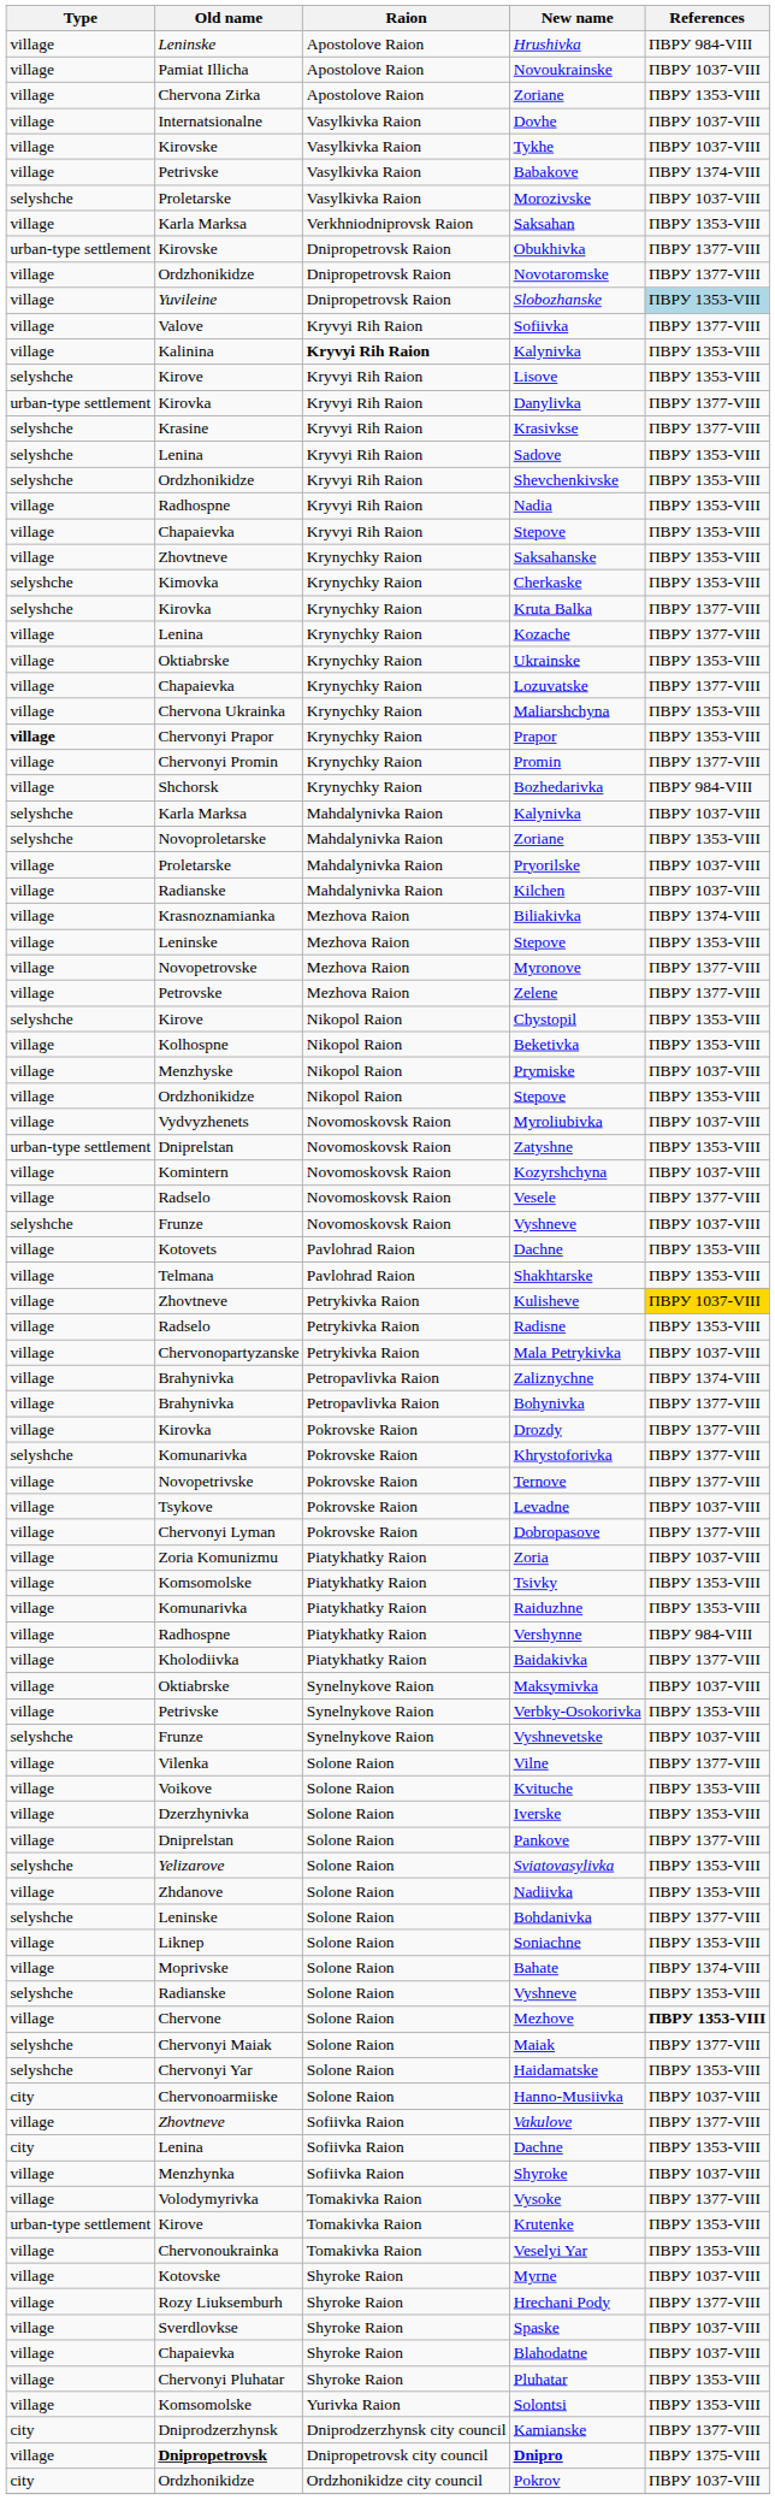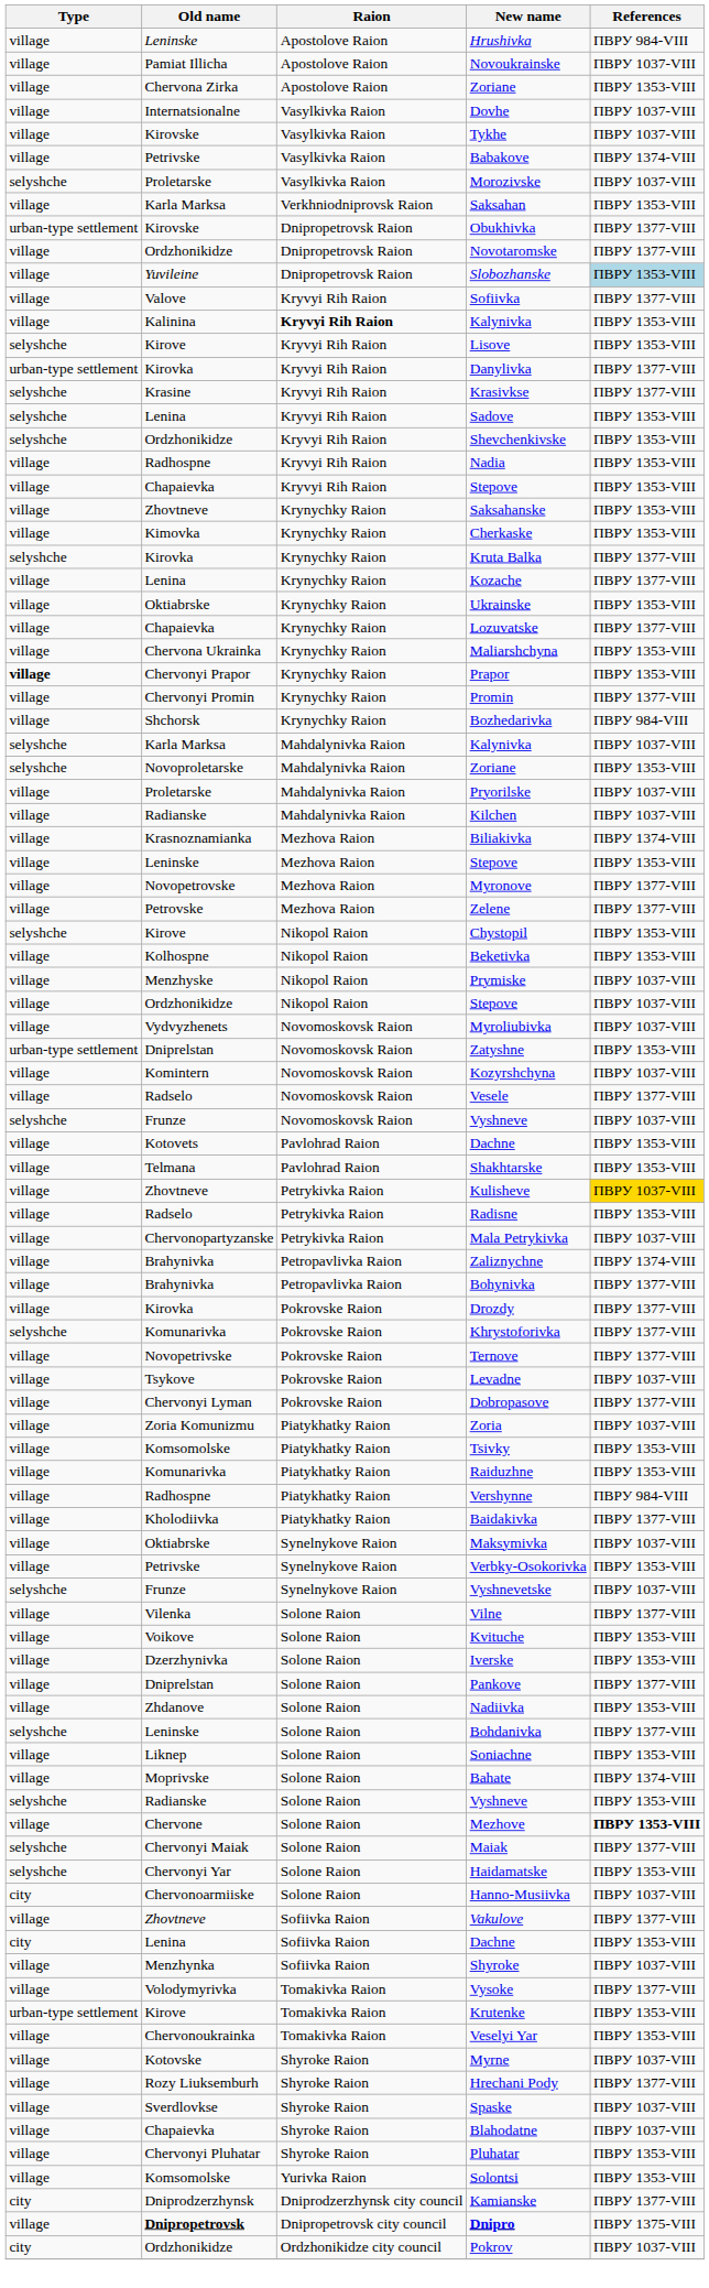 <table class="wikitable sortable" style="margin:auto;">
 <tr>
 <th>Type</th>
 <th>Old name</th>
 <th>Raion</th>
 <th>New name</th>
 <th>References</th>
 </tr>
 <tr>
 <td>village</td>
 <td><em>Leninske</em></td>
 <td>Apostolove Raion</td>
 <td><em><a href='#'>Hrushivka</a></em></td>
 <td>ПВРУ 984-VIII</td>
 </tr>
 <tr>
 <td>village</td>
 <td>Pamiat Illicha</td>
 <td>Apostolove Raion</td>
 <td><a href='#'>Novoukrainske</a></td>
 <td>ПВРУ 1037-VIII</td>
 </tr>
 <tr>
 <td>village</td>
 <td>Chervona Zirka</td>
 <td>Apostolove Raion</td>
 <td><a href='#'>Zoriane</a></td>
 <td>ПВРУ 1353-VIII</td>
 </tr>
 <tr>
 <td>village</td>
 <td>Internatsionalne</td>
 <td>Vasylkivka Raion</td>
 <td><a href='#'>Dovhe</a></td>
 <td>ПВРУ 1037-VIII</td>
 </tr>
 <tr>
 <td>village</td>
 <td>Kirovske</td>
 <td>Vasylkivka Raion</td>
 <td><a href='#'>Tykhe</a></td>
 <td>ПВРУ 1037-VIII</td>
 </tr>
 <tr>
 <td>village</td>
 <td>Petrivske</td>
 <td>Vasylkivka Raion</td>
 <td><a href='#'>Babakove</a></td>
 <td>ПВРУ 1374-VIII</td>
 </tr>
 <tr>
 <td>selyshche</td>
 <td>Proletarske</td>
 <td>Vasylkivka Raion</td>
 <td><a href='#'>Morozivske</a></td>
 <td>ПВРУ 1037-VIII</td>
 </tr>
 <tr>
 <td>village</td>
 <td>Karla Marksa</td>
 <td>Verkhniodniprovsk Raion</td>
 <td><a href='#'>Saksahan</a></td>
 <td>ПВРУ 1353-VIII</td>
 </tr>
 <tr>
 <td>urban-type settlement</td>
 <td>Kirovske</td>
 <td>Dnipropetrovsk Raion</td>
 <td><a href='#'>Obukhivka</a></td>
 <td>ПВРУ 1377-VIII</td>
 </tr>
 <tr>
 <td>village</td>
 <td>Ordzhonikidze</td>
 <td>Dnipropetrovsk Raion</td>
 <td><a href='#'>Novotaromske</a></td>
 <td>ПВРУ 1377-VIII</td>
 </tr>
 <tr>
 <td>village</td>
 <td><em>Yuvileine</em></td>
 <td>Dnipropetrovsk Raion</td>
 <td><em><a href='#'>Slobozhanske</a></em></td>
 <td style="background: lightblue;">ПВРУ 1353-VIII</td>
 </tr>
 <tr>
 <td>village</td>
 <td>Valove</td>
 <td>Kryvyi Rih Raion</td>
 <td><a href='#'>Sofiivka</a></td>
 <td>ПВРУ 1377-VIII</td>
 </tr>
 <tr>
 <td>village</td>
 <td>Kalinina</td>
 <td><strong>Kryvyi Rih Raion</strong></td>
 <td><a href='#'>Kalynivka</a></td>
 <td>ПВРУ 1353-VIII</td>
 </tr>
 <tr>
 <td>selyshche</td>
 <td>Kirove</td>
 <td>Kryvyi Rih Raion</td>
 <td><a href='#'>Lisove</a></td>
 <td>ПВРУ 1353-VIII</td>
 </tr>
 <tr>
 <td>urban-type settlement</td>
 <td>Kirovka</td>
 <td>Kryvyi Rih Raion</td>
 <td><a href='#'>Danylivka</a></td>
 <td>ПВРУ 1377-VIII</td>
 </tr>
 <tr>
 <td>selyshche</td>
 <td>Krasine</td>
 <td>Kryvyi Rih Raion</td>
 <td><a href='#'>Krasivkse</a></td>
 <td>ПВРУ 1377-VIII</td>
 </tr>
 <tr>
 <td>selyshche</td>
 <td>Lenina</td>
 <td>Kryvyi Rih Raion</td>
 <td><a href='#'>Sadove</a></td>
 <td>ПВРУ 1353-VIII</td>
 </tr>
 <tr>
 <td>selyshche</td>
 <td>Ordzhonikidze</td>
 <td>Kryvyi Rih Raion</td>
 <td><a href='#'>Shevchenkivske</a></td>
 <td>ПВРУ 1353-VIII</td>
 </tr>
 <tr>
 <td>village</td>
 <td>Radhospne</td>
 <td>Kryvyi Rih Raion</td>
 <td><a href='#'>Nadia</a></td>
 <td>ПВРУ 1353-VIII</td>
 </tr>
 <tr>
 <td>village</td>
 <td>Chapaievka</td>
 <td>Kryvyi Rih Raion</td>
 <td><a href='#'>Stepove</a></td>
 <td>ПВРУ 1353-VIII</td>
 </tr>
 <tr>
 <td>village</td>
 <td>Zhovtneve</td>
 <td>Krynychky Raion</td>
 <td><a href='#'>Saksahanske</a></td>
 <td>ПВРУ 1353-VIII</td>
 </tr>
 <tr>
-<td>selyshche</td>
+<td>village</td>
 <td>Kimovka</td>
 <td>Krynychky Raion</td>
 <td><a href='#'>Cherkaske</a></td>
 <td>ПВРУ 1353-VIII</td>
 </tr>
 <tr>
 <td>selyshche</td>
 <td>Kirovka</td>
 <td>Krynychky Raion</td>
 <td><a href='#'>Kruta Balka</a></td>
 <td>ПВРУ 1377-VIII</td>
 </tr>
 <tr>
 <td>village</td>
 <td>Lenina</td>
 <td>Krynychky Raion</td>
 <td><a href='#'>Kozache</a></td>
 <td>ПВРУ 1377-VIII</td>
 </tr>
 <tr>
 <td>village</td>
 <td>Oktiabrske</td>
 <td>Krynychky Raion</td>
 <td><a href='#'>Ukrainske</a></td>
 <td>ПВРУ 1353-VIII</td>
 </tr>
 <tr>
 <td>village</td>
 <td>Chapaievka</td>
 <td>Krynychky Raion</td>
 <td><a href='#'>Lozuvatske</a></td>
 <td>ПВРУ 1377-VIII</td>
 </tr>
 <tr>
 <td>village</td>
 <td>Chervona Ukrainka</td>
 <td>Krynychky Raion</td>
 <td><a href='#'>Maliarshchyna</a></td>
 <td>ПВРУ 1353-VIII</td>
 </tr>
 <tr>
 <td><strong>village</strong></td>
 <td>Chervonyi Prapor</td>
 <td>Krynychky Raion</td>
 <td><a href='#'>Prapor</a></td>
 <td>ПВРУ 1353-VIII</td>
 </tr>
 <tr>
 <td>village</td>
 <td>Chervonyi Promin</td>
 <td>Krynychky Raion</td>
 <td><a href='#'>Promin</a></td>
 <td>ПВРУ 1377-VIII</td>
 </tr>
 <tr>
 <td>village</td>
 <td>Shchorsk</td>
 <td>Krynychky Raion</td>
 <td><a href='#'>Bozhedarivka</a></td>
 <td>ПВРУ 984-VIII</td>
 </tr>
 <tr>
 <td>selyshche</td>
 <td>Karla Marksa</td>
 <td>Mahdalynivka Raion</td>
 <td><a href='#'>Kalynivka</a></td>
 <td>ПВРУ 1037-VIII</td>
 </tr>
 <tr>
 <td>selyshche</td>
 <td>Novoproletarske</td>
 <td>Mahdalynivka Raion</td>
 <td><a href='#'>Zoriane</a></td>
 <td>ПВРУ 1353-VIII</td>
 </tr>
 <tr>
 <td>village</td>
 <td>Proletarske</td>
 <td>Mahdalynivka Raion</td>
 <td><a href='#'>Pryorilske</a></td>
 <td>ПВРУ 1037-VIII</td>
 </tr>
 <tr>
 <td>village</td>
 <td>Radianske</td>
 <td>Mahdalynivka Raion</td>
 <td><a href='#'>Kilchen</a></td>
 <td>ПВРУ 1037-VIII</td>
 </tr>
 <tr>
 <td>village</td>
 <td>Krasnoznamianka</td>
 <td>Mezhova Raion</td>
 <td><a href='#'>Biliakivka</a></td>
 <td>ПВРУ 1374-VIII</td>
 </tr>
 <tr>
 <td>village</td>
 <td>Leninske</td>
 <td>Mezhova Raion</td>
 <td><a href='#'>Stepove</a></td>
 <td>ПВРУ 1353-VIII</td>
 </tr>
 <tr>
 <td>village</td>
 <td>Novopetrovske</td>
 <td>Mezhova Raion</td>
 <td><a href='#'>Myronove</a></td>
 <td>ПВРУ 1377-VIII</td>
 </tr>
 <tr>
 <td>village</td>
 <td>Petrovske</td>
 <td>Mezhova Raion</td>
 <td><a href='#'>Zelene</a></td>
 <td>ПВРУ 1377-VIII</td>
 </tr>
 <tr>
 <td>selyshche</td>
 <td>Kirove</td>
 <td>Nikopol Raion</td>
 <td><a href='#'>Chystopil</a></td>
 <td>ПВРУ 1353-VIII</td>
 </tr>
 <tr>
 <td>village</td>
 <td>Kolhospne</td>
 <td>Nikopol Raion</td>
 <td><a href='#'>Beketivka</a></td>
 <td>ПВРУ 1353-VIII</td>
 </tr>
 <tr>
 <td>village</td>
 <td>Menzhyske</td>
 <td>Nikopol Raion</td>
 <td><a href='#'>Prymiske</a></td>
 <td>ПВРУ 1037-VIII</td>
 </tr>
 <tr>
 <td>village</td>
 <td>Ordzhonikidze</td>
 <td>Nikopol Raion</td>
 <td><a href='#'>Stepove</a></td>
-<td>ПВРУ 1353-VIII</td>
+<td>ПВРУ 1037-VIII</td>
 </tr>
 <tr>
 <td>village</td>
 <td>Vydvyzhenets</td>
 <td>Novomoskovsk Raion</td>
 <td><a href='#'>Myroliubivka</a></td>
 <td>ПВРУ 1037-VIII</td>
 </tr>
 <tr>
 <td>urban-type settlement</td>
 <td>Dniprelstan</td>
 <td>Novomoskovsk Raion</td>
 <td><a href='#'>Zatyshne</a></td>
 <td>ПВРУ 1353-VIII</td>
 </tr>
 <tr>
 <td>village</td>
 <td>Komintern</td>
 <td>Novomoskovsk Raion</td>
 <td><a href='#'>Kozyrshchyna</a></td>
 <td>ПВРУ 1037-VIII</td>
 </tr>
 <tr>
 <td>village</td>
 <td>Radselo</td>
 <td>Novomoskovsk Raion</td>
 <td><a href='#'>Vesele</a></td>
 <td>ПВРУ 1377-VIII</td>
 </tr>
 <tr>
 <td>selyshche</td>
 <td>Frunze</td>
 <td>Novomoskovsk Raion</td>
 <td><a href='#'>Vyshneve</a></td>
 <td>ПВРУ 1037-VIII</td>
 </tr>
 <tr>
 <td>village</td>
 <td>Kotovets</td>
 <td>Pavlohrad Raion</td>
 <td><a href='#'>Dachne</a></td>
 <td>ПВРУ 1353-VIII</td>
 </tr>
 <tr>
 <td>village</td>
 <td>Telmana</td>
 <td>Pavlohrad Raion</td>
 <td><a href='#'>Shakhtarske</a></td>
 <td>ПВРУ 1353-VIII</td>
 </tr>
 <tr>
 <td>village</td>
 <td>Zhovtneve</td>
 <td>Petrykivka Raion</td>
 <td><a href='#'>Kulisheve</a></td>
 <td style="background: gold;">ПВРУ 1037-VIII</td>
 </tr>
 <tr>
 <td>village</td>
 <td>Radselo</td>
 <td>Petrykivka Raion</td>
 <td><a href='#'>Radisne</a></td>
 <td>ПВРУ 1353-VIII</td>
 </tr>
 <tr>
 <td>village</td>
 <td>Chervonopartyzanske</td>
 <td>Petrykivka Raion</td>
 <td><a href='#'>Mala Petrykivka</a></td>
 <td>ПВРУ 1037-VIII</td>
 </tr>
 <tr>
 <td>village</td>
 <td>Brahynivka</td>
 <td>Petropavlivka Raion</td>
 <td><a href='#'>Zaliznychne</a></td>
 <td>ПВРУ 1374-VIII</td>
 </tr>
 <tr>
 <td>village</td>
 <td>Brahynivka</td>
 <td>Petropavlivka Raion</td>
 <td><a href='#'>Bohynivka</a></td>
 <td>ПВРУ 1377-VIII</td>
 </tr>
 <tr>
 <td>village</td>
 <td>Kirovka</td>
 <td>Pokrovske Raion</td>
 <td><a href='#'>Drozdy</a></td>
 <td>ПВРУ 1377-VIII</td>
 </tr>
 <tr>
 <td>selyshche</td>
 <td>Komunarivka</td>
 <td>Pokrovske Raion</td>
 <td><a href='#'>Khrystoforivka</a></td>
 <td>ПВРУ 1377-VIII</td>
 </tr>
 <tr>
 <td>village</td>
 <td>Novopetrivske</td>
 <td>Pokrovske Raion</td>
 <td><a href='#'>Ternove</a></td>
 <td>ПВРУ 1377-VIII</td>
 </tr>
 <tr>
 <td>village</td>
 <td>Tsykove</td>
 <td>Pokrovske Raion</td>
 <td><a href='#'>Levadne</a></td>
 <td>ПВРУ 1037-VIII</td>
 </tr>
 <tr>
 <td>village</td>
 <td>Chervonyi Lyman</td>
 <td>Pokrovske Raion</td>
 <td><a href='#'>Dobropasove</a></td>
 <td>ПВРУ 1377-VIII</td>
 </tr>
 <tr>
 <td>village</td>
 <td>Zoria Komunizmu</td>
 <td>Piatykhatky Raion</td>
 <td><a href='#'>Zoria</a></td>
 <td>ПВРУ 1037-VIII</td>
 </tr>
 <tr>
 <td>village</td>
 <td>Komsomolske</td>
 <td>Piatykhatky Raion</td>
 <td><a href='#'>Tsivky</a></td>
 <td>ПВРУ 1353-VIII</td>
 </tr>
 <tr>
 <td>village</td>
 <td>Komunarivka</td>
 <td>Piatykhatky Raion</td>
 <td><a href='#'>Raiduzhne</a></td>
 <td>ПВРУ 1353-VIII</td>
 </tr>
 <tr>
 <td>village</td>
 <td>Radhospne</td>
 <td>Piatykhatky Raion</td>
 <td><a href='#'>Vershynne</a></td>
 <td>ПВРУ 984-VIII</td>
 </tr>
 <tr>
 <td>village</td>
 <td>Kholodiivka</td>
 <td>Piatykhatky Raion</td>
 <td><a href='#'>Baidakivka</a></td>
 <td>ПВРУ 1377-VIII</td>
 </tr>
 <tr>
 <td>village</td>
 <td>Oktiabrske</td>
 <td>Synelnykove Raion</td>
 <td><a href='#'>Maksymivka</a></td>
 <td>ПВРУ 1037-VIII</td>
 </tr>
 <tr>
 <td>village</td>
 <td>Petrivske</td>
 <td>Synelnykove Raion</td>
 <td><a href='#'>Verbky-Osokorivka</a></td>
 <td>ПВРУ 1353-VIII</td>
 </tr>
 <tr>
 <td>selyshche</td>
 <td>Frunze</td>
 <td>Synelnykove Raion</td>
 <td><a href='#'>Vyshnevetske</a></td>
 <td>ПВРУ 1037-VIII</td>
 </tr>
 <tr>
 <td>village</td>
 <td>Vilenka</td>
 <td>Solone Raion</td>
 <td><a href='#'>Vilne</a></td>
 <td>ПВРУ 1377-VIII</td>
 </tr>
 <tr>
 <td>village</td>
 <td>Voikove</td>
 <td>Solone Raion</td>
 <td><a href='#'>Kvituche</a></td>
 <td>ПВРУ 1353-VIII</td>
 </tr>
 <tr>
 <td>village</td>
 <td>Dzerzhynivka</td>
 <td>Solone Raion</td>
 <td><a href='#'>Iverske</a></td>
 <td>ПВРУ 1353-VIII</td>
 </tr>
 <tr>
 <td>village</td>
 <td>Dniprelstan</td>
 <td>Solone Raion</td>
 <td><a href='#'>Pankove</a></td>
 <td>ПВРУ 1377-VIII</td>
 </tr>
 <tr>
-<td>selyshche</td>
-<td><em>Yelizarove</em></td>
-<td>Solone Raion</td>
-<td><em><a href='#'>Sviatovasylivka</a></em></td>
-<td>ПВРУ 1353-VIII</td>
-</tr>
-<tr>
 <td>village</td>
 <td>Zhdanove</td>
 <td>Solone Raion</td>
 <td><a href='#'>Nadiivka</a></td>
 <td>ПВРУ 1353-VIII</td>
 </tr>
 <tr>
 <td>selyshche</td>
 <td>Leninske</td>
 <td>Solone Raion</td>
 <td><a href='#'>Bohdanivka</a></td>
 <td>ПВРУ 1377-VIII</td>
 </tr>
 <tr>
 <td>village</td>
 <td>Liknep</td>
 <td>Solone Raion</td>
 <td><a href='#'>Soniachne</a></td>
 <td>ПВРУ 1353-VIII</td>
 </tr>
 <tr>
 <td>village</td>
 <td>Moprivske</td>
 <td>Solone Raion</td>
 <td><a href='#'>Bahate</a></td>
 <td>ПВРУ 1374-VIII</td>
 </tr>
 <tr>
 <td>selyshche</td>
 <td>Radianske</td>
 <td>Solone Raion</td>
 <td><a href='#'>Vyshneve</a></td>
 <td>ПВРУ 1353-VIII</td>
 </tr>
 <tr>
 <td>village</td>
 <td>Chervone</td>
 <td>Solone Raion</td>
 <td><a href='#'>Mezhove</a></td>
 <td><strong>ПВРУ 1353-VIII</strong></td>
 </tr>
 <tr>
 <td>selyshche</td>
 <td>Chervonyi Maiak</td>
 <td>Solone Raion</td>
 <td><a href='#'>Maiak</a></td>
 <td>ПВРУ 1377-VIII</td>
 </tr>
 <tr>
 <td>selyshche</td>
 <td>Chervonyi Yar</td>
 <td>Solone Raion</td>
 <td><a href='#'>Haidamatske</a></td>
 <td>ПВРУ 1353-VIII</td>
 </tr>
 <tr>
 <td>city</td>
 <td>Chervonoarmiiske</td>
 <td>Solone Raion</td>
 <td><a href='#'>Hanno-Musiivka</a></td>
 <td>ПВРУ 1037-VIII</td>
 </tr>
 <tr>
 <td>village</td>
 <td><em>Zhovtneve</em></td>
 <td>Sofiivka Raion</td>
 <td><em><a href='#'>Vakulove</a></em></td>
 <td>ПВРУ 1377-VIII</td>
 </tr>
 <tr>
 <td>city</td>
 <td>Lenina</td>
 <td>Sofiivka Raion</td>
 <td><a href='#'>Dachne</a></td>
 <td>ПВРУ 1353-VIII</td>
 </tr>
 <tr>
 <td>village</td>
 <td>Menzhynka</td>
 <td>Sofiivka Raion</td>
 <td><a href='#'>Shyroke</a></td>
 <td>ПВРУ 1037-VIII</td>
 </tr>
 <tr>
 <td>village</td>
 <td>Volodymyrivka</td>
 <td>Tomakivka Raion</td>
 <td><a href='#'>Vysoke</a></td>
 <td>ПВРУ 1377-VIII</td>
 </tr>
 <tr>
 <td>urban-type settlement</td>
 <td>Kirove</td>
 <td>Tomakivka Raion</td>
 <td><a href='#'>Krutenke</a></td>
 <td>ПВРУ 1353-VIII</td>
 </tr>
 <tr>
 <td>village</td>
 <td>Chervonoukrainka</td>
 <td>Tomakivka Raion</td>
 <td><a href='#'>Veselyi Yar</a></td>
 <td>ПВРУ 1353-VIII</td>
 </tr>
 <tr>
 <td>village</td>
 <td>Kotovske</td>
 <td>Shyroke Raion</td>
 <td><a href='#'>Myrne</a></td>
 <td>ПВРУ 1037-VIII</td>
 </tr>
 <tr>
 <td>village</td>
 <td>Rozy Liuksemburh</td>
 <td>Shyroke Raion</td>
 <td><a href='#'>Hrechani Pody</a></td>
 <td>ПВРУ 1377-VIII</td>
 </tr>
 <tr>
 <td>village</td>
 <td>Sverdlovkse</td>
 <td>Shyroke Raion</td>
 <td><a href='#'>Spaske</a></td>
 <td>ПВРУ 1037-VIII</td>
 </tr>
 <tr>
 <td>village</td>
 <td>Chapaievka</td>
 <td>Shyroke Raion</td>
 <td><a href='#'>Blahodatne</a></td>
 <td>ПВРУ 1037-VIII</td>
 </tr>
 <tr>
 <td>village</td>
 <td>Chervonyi Pluhatar</td>
 <td>Shyroke Raion</td>
 <td><a href='#'>Pluhatar</a></td>
 <td>ПВРУ 1353-VIII</td>
 </tr>
 <tr>
 <td>village</td>
 <td>Komsomolske</td>
 <td>Yurivka Raion</td>
 <td><a href='#'>Solontsi</a></td>
 <td>ПВРУ 1353-VIII</td>
 </tr>
 <tr>
 <td>city</td>
 <td>Dniprodzerzhynsk</td>
 <td>Dniprodzerzhynsk city council</td>
 <td><a href='#'>Kamianske</a></td>
 <td>ПВРУ 1377-VIII</td>
 </tr>
 <tr>
 <td>village</td>
 <td><u><strong>Dnipropetrovsk</strong></u></td>
 <td>Dnipropetrovsk city council</td>
 <td><u><strong><a href='#'>Dnipro</a></strong></u></td>
 <td>ПВРУ 1375-VIII</td>
 </tr>
 <tr>
 <td>city</td>
 <td>Ordzhonikidze</td>
 <td>Ordzhonikidze city council</td>
 <td><a href='#'>Pokrov</a></td>
 <td>ПВРУ 1037-VIII</td>
 </tr>
 <tr>
 </tr>
 </table>
